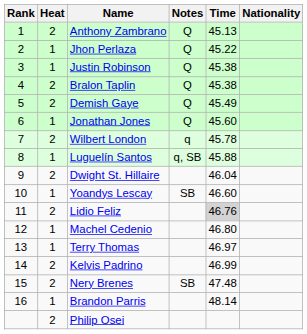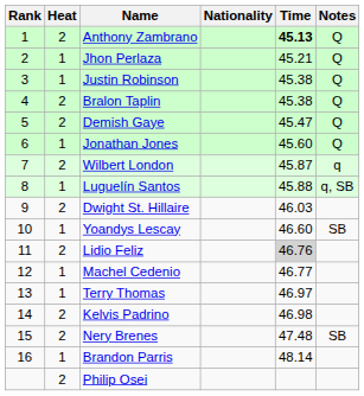 <table class="wikitable sortable" style="text-align:center">
 <tr>
 <th>Rank</th>
 <th>Heat</th>
 <th>Name</th>
+<th>Nationality</th>
+<th>Time</th>
 <th>Notes</th>
-<th>Time</th>
-<th>Nationality</th>
 </tr>
 <tr bgcolor=ccffcc>
 <td>1</td>
 <td>2</td>
 <td align=left><a href='#'>Anthony Zambrano</a></td>
+<td align=left></td>
+<td><strong>45.13</strong></td>
 <td>Q</td>
-<td>45.13</td>
-<td align=left></td>
 </tr>
 <tr bgcolor=ccffcc>
 <td>2</td>
 <td>1</td>
 <td align=left><a href='#'>Jhon Perlaza</a></td>
+<td align=left></td>
+<td>45.21</td>
 <td>Q</td>
-<td>45.22</td>
-<td align=left></td>
 </tr>
 <tr bgcolor=ccffcc>
 <td>3</td>
 <td>1</td>
 <td align=left><a href='#'>Justin Robinson</a></td>
+<td align=left></td>
+<td>45.38</td>
 <td>Q</td>
-<td>45.38</td>
-<td align=left></td>
 </tr>
 <tr bgcolor=ccffcc>
 <td>4</td>
 <td>2</td>
 <td align=left><a href='#'>Bralon Taplin</a></td>
+<td align=left></td>
+<td>45.38</td>
 <td>Q</td>
-<td>45.38</td>
-<td align=left></td>
 </tr>
 <tr bgcolor=ccffcc>
 <td>5</td>
 <td>2</td>
 <td align=left><a href='#'>Demish Gaye</a></td>
+<td align=left></td>
+<td>45.47</td>
 <td>Q</td>
-<td>45.49</td>
-<td align=left></td>
 </tr>
 <tr bgcolor=ccffcc>
 <td>6</td>
 <td>1</td>
 <td align=left><a href='#'>Jonathan Jones</a></td>
+<td align=left></td>
+<td>45.60</td>
 <td>Q</td>
-<td>45.60</td>
-<td align=left></td>
 </tr>
 <tr bgcolor=ddffdd>
 <td>7</td>
 <td>2</td>
 <td align=left><a href='#'>Wilbert London</a></td>
+<td align=left></td>
+<td>45.87</td>
 <td>q</td>
-<td>45.78</td>
-<td align=left></td>
 </tr>
 <tr bgcolor=ddffdd>
 <td>8</td>
 <td>1</td>
 <td align=left><a href='#'>Luguelín Santos</a></td>
+<td align=left></td>
+<td>45.88</td>
 <td>q, SB</td>
-<td>45.88</td>
-<td align=left></td>
 </tr>
 <tr>
 <td>9</td>
 <td>2</td>
 <td align=left><a href='#'>Dwight St. Hillaire</a></td>
+<td align=left></td>
+<td>46.03</td>
 <td></td>
-<td>46.04</td>
-<td align=left></td>
 </tr>
 <tr>
 <td>10</td>
 <td>1</td>
 <td align=left><a href='#'>Yoandys Lescay</a></td>
+<td align=left></td>
+<td>46.60</td>
 <td>SB</td>
-<td>46.60</td>
-<td align=left></td>
 </tr>
 <tr>
 <td>11</td>
 <td>2</td>
 <td align=left><a href='#'>Lidio Feliz</a></td>
+<td align=left></td>
+<td style="background: lightgrey;">46.76</td>
 <td></td>
-<td style="background: lightgrey;">46.76</td>
-<td align=left></td>
 </tr>
 <tr>
 <td>12</td>
 <td>1</td>
 <td align=left><a href='#'>Machel Cedenio</a></td>
+<td align=left></td>
+<td>46.77</td>
 <td></td>
-<td>46.80</td>
-<td align=left></td>
 </tr>
 <tr>
 <td>13</td>
 <td>1</td>
 <td align=left><a href='#'>Terry Thomas</a></td>
+<td align=left></td>
+<td>46.97</td>
 <td></td>
-<td>46.97</td>
-<td align=left></td>
 </tr>
 <tr>
 <td>14</td>
 <td>2</td>
 <td align=left><a href='#'>Kelvis Padrino</a></td>
+<td align=left></td>
+<td>46.98</td>
 <td></td>
-<td>46.99</td>
-<td align=left></td>
 </tr>
 <tr>
 <td>15</td>
 <td>2</td>
 <td align=left><a href='#'>Nery Brenes</a></td>
+<td align=left></td>
+<td>47.48</td>
 <td>SB</td>
-<td>47.48</td>
-<td align=left></td>
 </tr>
 <tr>
 <td>16</td>
 <td>1</td>
 <td align=left><a href='#'>Brandon Parris</a></td>
+<td align=left></td>
+<td>48.14</td>
 <td></td>
-<td>48.14</td>
-<td align=left></td>
 </tr>
 <tr>
 <td></td>
 <td>2</td>
 <td align=left><a href='#'>Philip Osei</a></td>
+<td align=left></td>
 <td></td>
 <td></td>
-<td align=left></td>
 </tr>
 </table>
